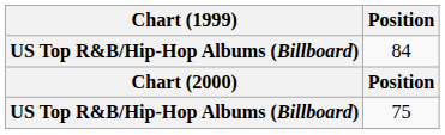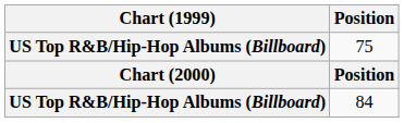 <table class="wikitable sortable plainrowheaders" style="text-align:center">
 <tr>
 <th scope="col">Chart (1999)</th>
 <th scope="col">Position</th>
 </tr>
 <tr>
 <th scope="row">US Top R&B/Hip-Hop Albums (<em>Billboard</em>)</th>
-<td style="text-align:center;">84</td>
+<td style="text-align:center;">75</td>
 </tr>
 <tr>
 <th scope="col">Chart (2000)</th>
 <th scope="col">Position</th>
 </tr>
 <tr>
 <th scope="row">US Top R&B/Hip-Hop Albums (<em>Billboard</em>)</th>
-<td style="text-align:center;">75</td>
+<td style="text-align:center;">84</td>
 </tr>
 <tr>
 </tr>
 </table>
